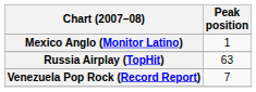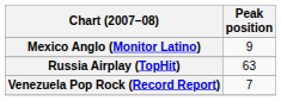 <table class="wikitable plainrowheaders sortable">
 <tr>
 <th>Chart (2007–08)</th>
 <th>Peak<br>position</th>
 </tr>
 <tr>
 </tr>
 <tr>
 </tr>
 <tr>
 </tr>
 <tr>
 </tr>
 <tr>
 </tr>
 <tr>
 </tr>
 <tr>
 </tr>
 <tr>
 </tr>
 <tr>
 </tr>
 <tr>
 </tr>
 <tr>
 </tr>
 <tr>
 <th scope="row">Mexico Anglo (<a href='#'>Monitor Latino</a>)</th>
-<td align="center">1</td>
+<td align="center">9</td>
 </tr>
 <tr>
 </tr>
 <tr>
 <th scope="row">Russia Airplay (<a href='#'>TopHit</a>)</th>
 <td align="center">63</td>
 </tr>
 <tr>
 </tr>
 <tr>
 </tr>
 <tr>
 </tr>
 <tr>
 </tr>
 <tr>
 <th scope="row">Venezuela Pop Rock (<a href='#'>Record Report</a>)</th>
 <td align="center">7</td>
 </tr>
 <tr>
 </tr>
 </table>
